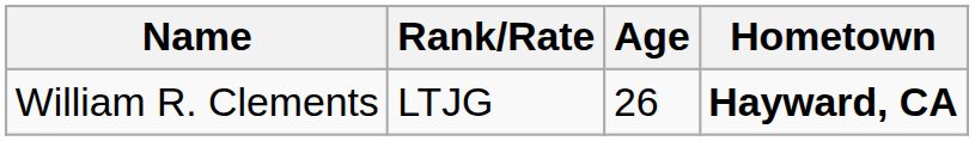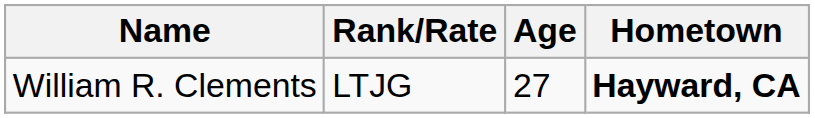 <table class="wikitable">
 <tr>
 <th>Name</th>
 <th>Rank/Rate</th>
 <th>Age</th>
 <th>Hometown</th>
 </tr>
 <tr>
 <td>William R. Clements</td>
 <td>LTJG</td>
-<td>26</td>
+<td>27</td>
 <td><strong>Hayward, CA</strong></td>
 </tr>
 </table>
